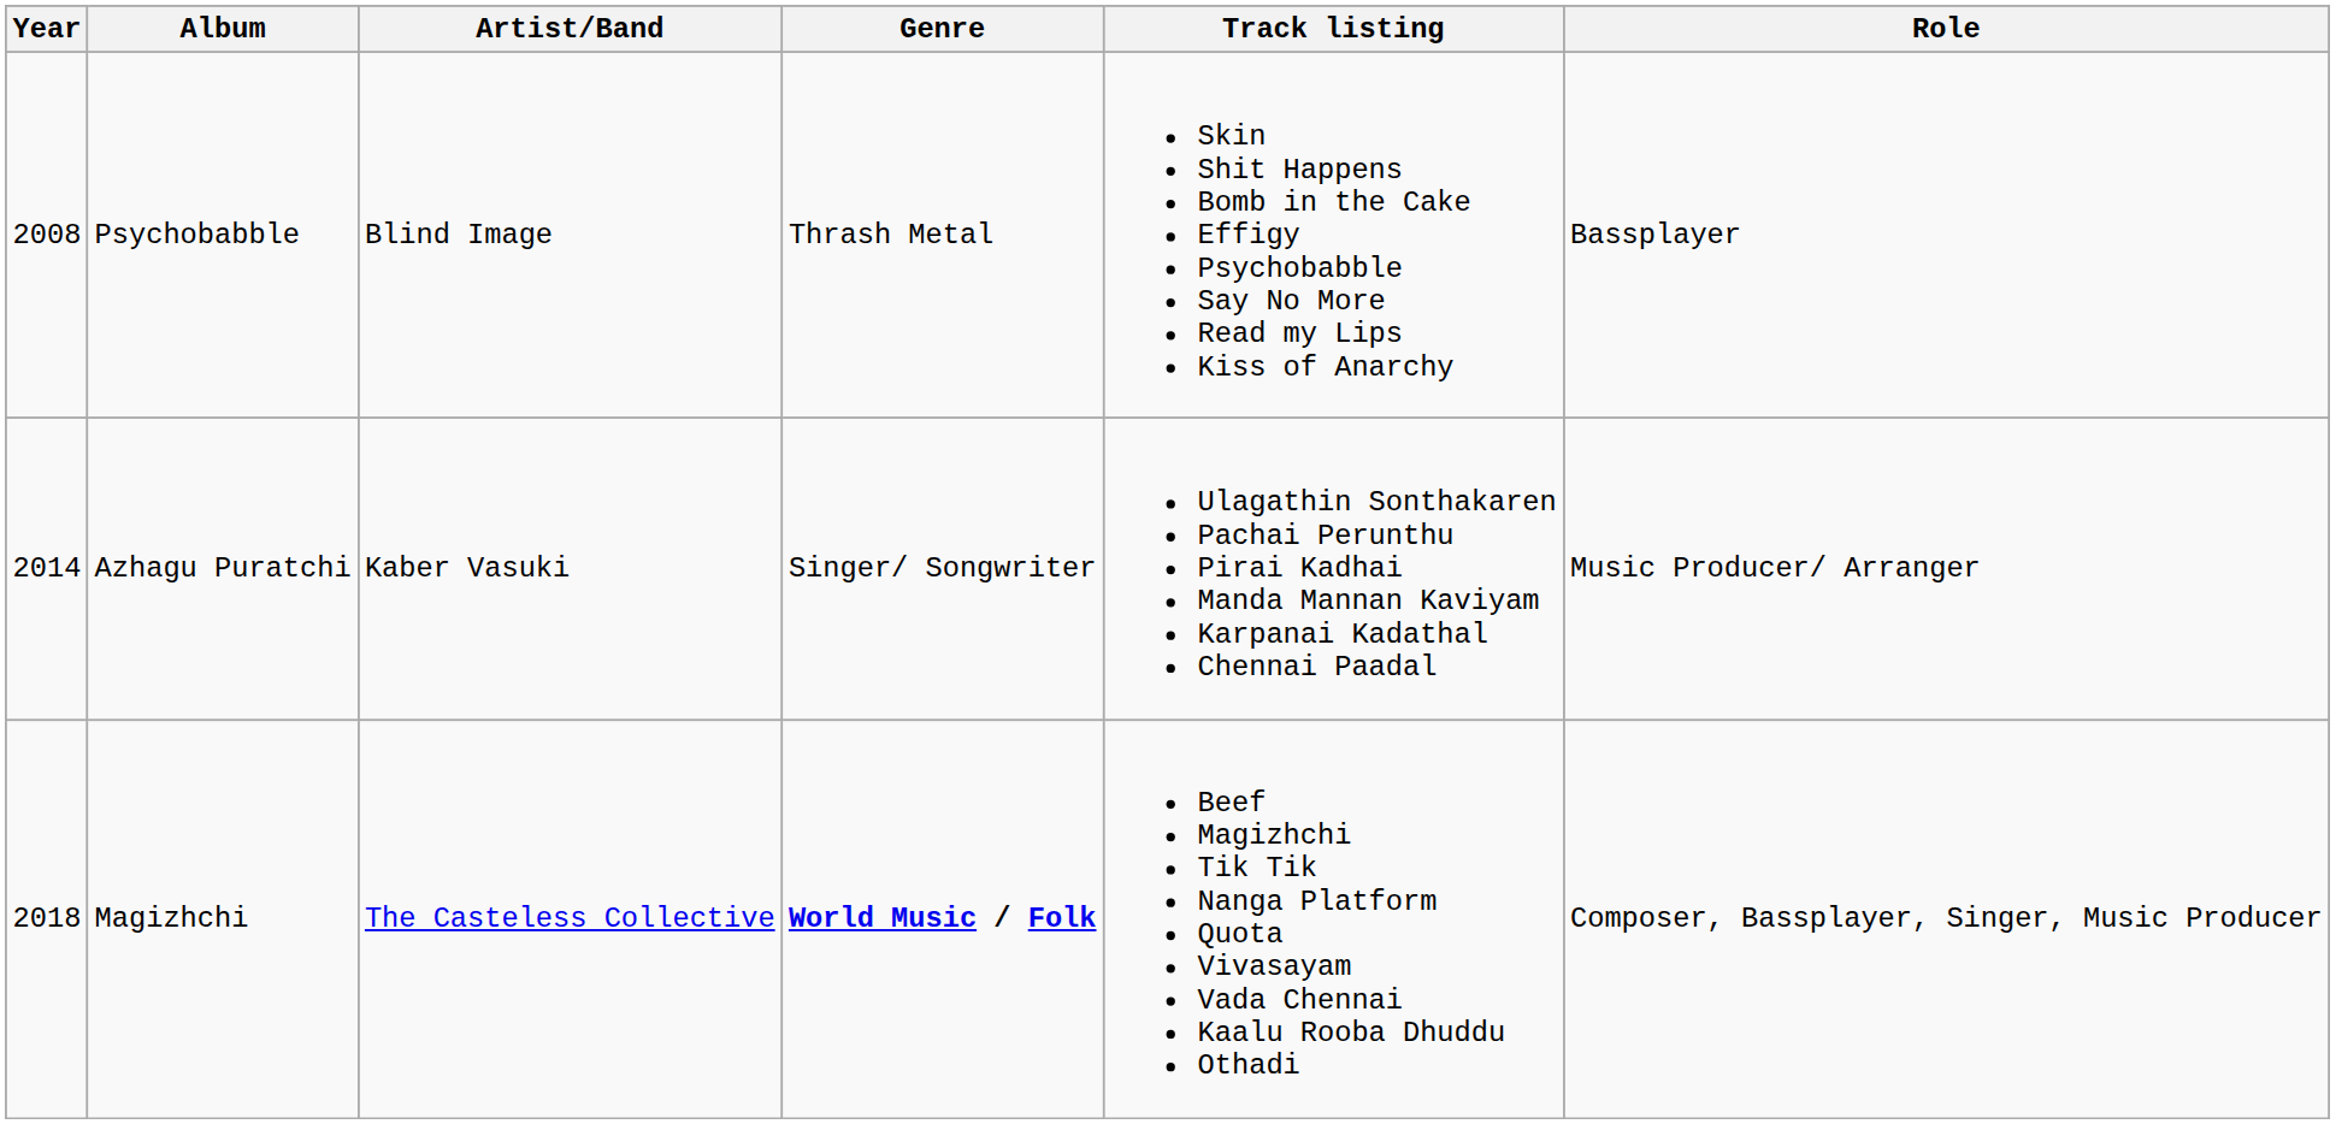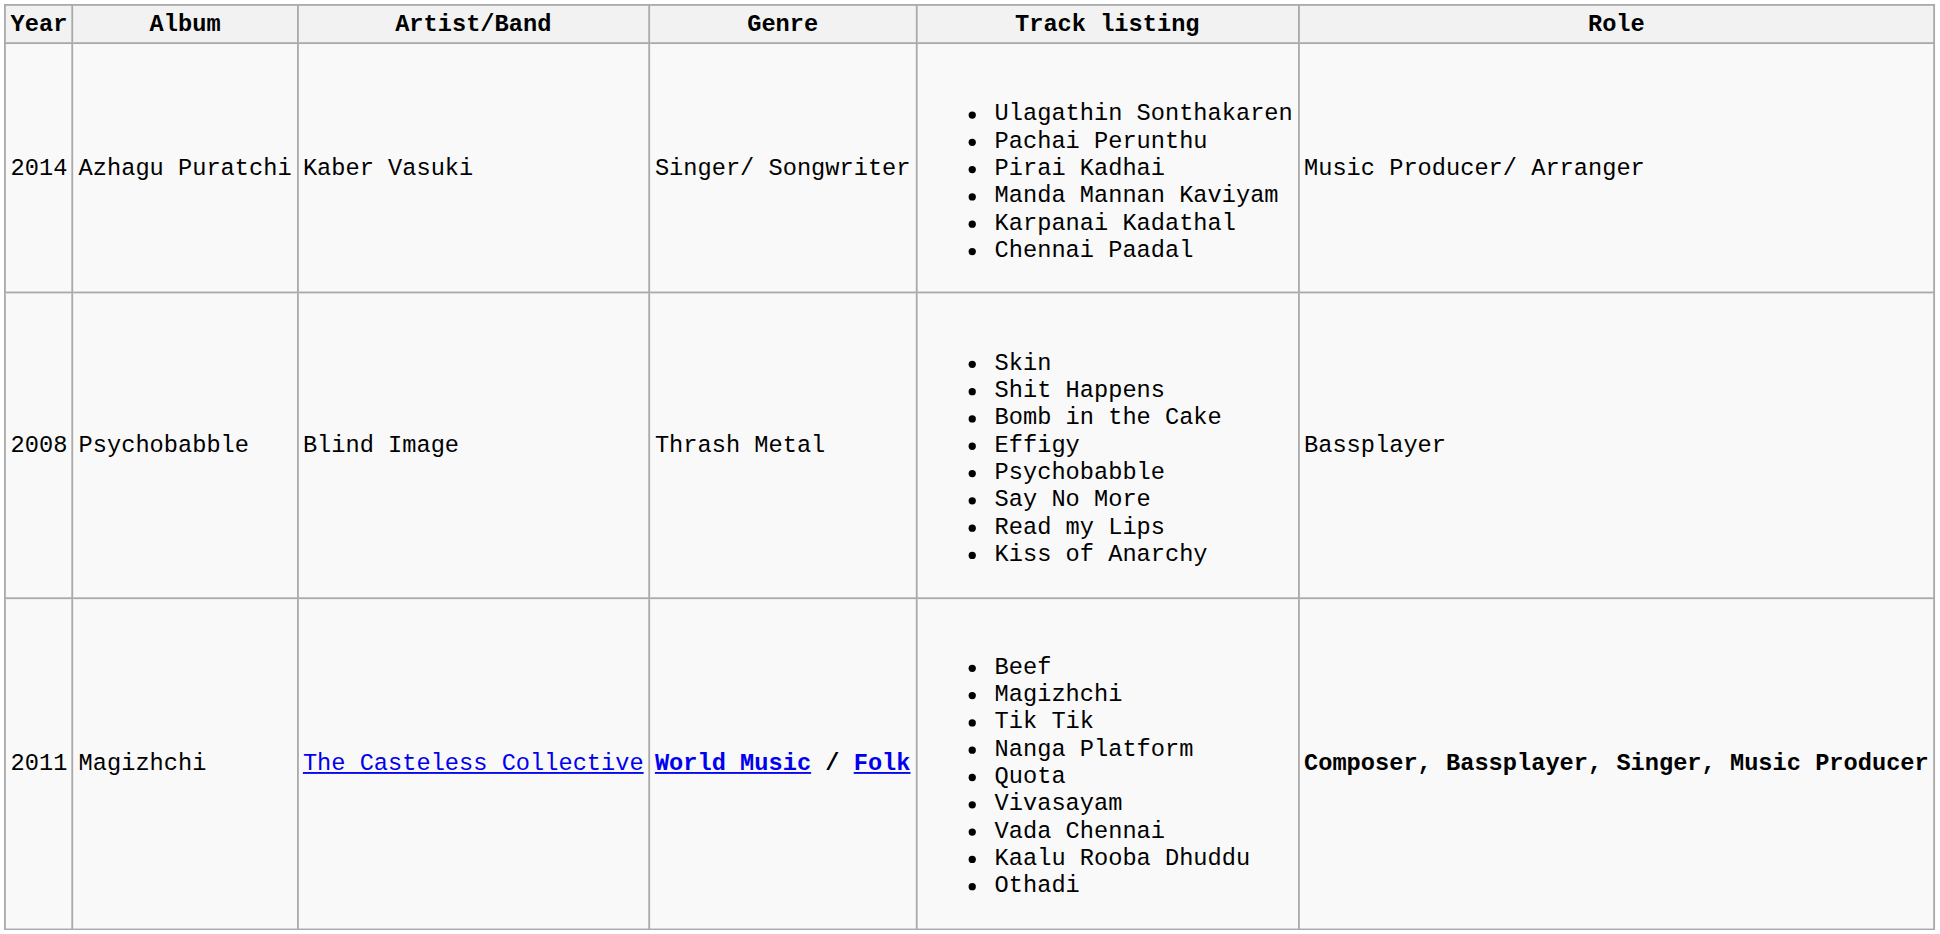 <table class="wikitable sortable mw-collapsible">
 <tr>
 <th>Year</th>
 <th>Album</th>
 <th>Artist/Band</th>
 <th>Genre</th>
 <th>Track listing</th>
 <th>Role</th>
 </tr>
 <tr>
+<td>2014</td>
+<td>Azhagu Puratchi</td>
+<td>Kaber Vasuki</td>
+<td>Singer/ Songwriter</td>
+<td><br><ul><li>Ulagathin Sonthakaren</li><li>Pachai Perunthu</li><li>Pirai Kadhai</li><li>Manda Mannan Kaviyam</li><li>Karpanai Kadathal</li><li>Chennai Paadal</li></ul></td>
+<td>Music Producer/ Arranger</td>
+</tr>
+<tr>
 <td>2008</td>
 <td>Psychobabble</td>
 <td>Blind Image</td>
 <td>Thrash Metal</td>
 <td><br><ul><li>Skin</li><li>Shit Happens</li><li>Bomb in the Cake</li><li>Effigy</li><li>Psychobabble</li><li>Say No More</li><li>Read my Lips</li><li>Kiss of Anarchy</li></ul></td>
 <td>Bassplayer</td>
 </tr>
 <tr>
-<td>2014</td>
-<td>Azhagu Puratchi</td>
-<td>Kaber Vasuki</td>
-<td>Singer/ Songwriter</td>
-<td><br><ul><li>Ulagathin Sonthakaren</li><li>Pachai Perunthu</li><li>Pirai Kadhai</li><li>Manda Mannan Kaviyam</li><li>Karpanai Kadathal</li><li>Chennai Paadal</li></ul></td>
-<td>Music Producer/ Arranger</td>
-</tr>
-<tr>
-<td>2018</td>
+<td>2011</td>
 <td>Magizhchi</td>
 <td><a href='#'>The Casteless Collective</a></td>
 <td><strong><a href='#'>World Music</a> / <a href='#'>Folk</a></strong></td>
 <td><br><ul><li>Beef</li><li>Magizhchi</li><li>Tik Tik</li><li>Nanga Platform</li><li>Quota</li><li>Vivasayam</li><li>Vada Chennai</li><li>Kaalu Rooba Dhuddu</li><li>Othadi</li></ul></td>
-<td>Composer, Bassplayer, Singer, Music Producer</td>
+<td><strong>Composer, Bassplayer, Singer, Music Producer</strong></td>
 </tr>
 </table>
